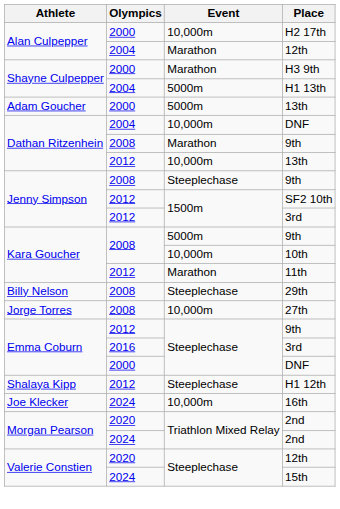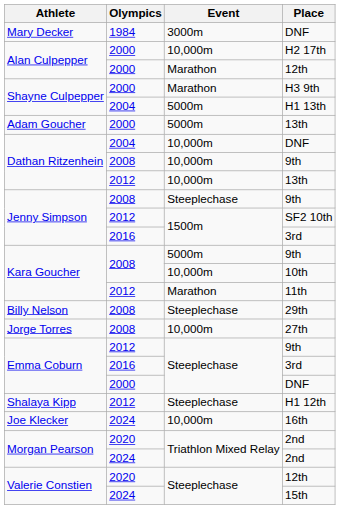 <table class="wikitable">
 <tr>
 <th>Athlete</th>
 <th>Olympics</th>
 <th>Event</th>
 <th>Place</th>
 </tr>
 <tr>
+<td><a href='#'>Mary Decker</a> <small></small></td>
+<td><a href='#'>1984</a></td>
+<td>3000m</td>
+<td>DNF</td>
+</tr>
+<tr>
 <td rowspan="2"><a href='#'>Alan Culpepper</a> <small></small></td>
 <td><a href='#'>2000</a></td>
 <td>10,000m</td>
 <td>H2 17th</td>
 </tr>
 <tr>
-<td><a href='#'>2004</a></td>
+<td><a href='#'>2000</a></td>
 <td>Marathon</td>
 <td>12th</td>
 </tr>
 <tr>
 <td rowspan="2"><a href='#'>Shayne Culpepper</a> <small></small></td>
 <td><a href='#'>2000</a></td>
 <td>Marathon</td>
 <td>H3 9th</td>
 </tr>
 <tr>
 <td><a href='#'>2004</a></td>
 <td>5000m</td>
 <td>H1 13th</td>
 </tr>
 <tr>
 <td><a href='#'>Adam Goucher</a> <small></small></td>
 <td><a href='#'>2000</a></td>
 <td>5000m</td>
 <td>13th</td>
 </tr>
 <tr>
 <td rowspan="3"><a href='#'>Dathan Ritzenhein</a> <small></small></td>
 <td><a href='#'>2004</a></td>
 <td>10,000m</td>
 <td>DNF</td>
 </tr>
 <tr>
 <td><a href='#'>2008</a></td>
-<td>Marathon</td>
+<td>10,000m</td>
 <td>9th</td>
 </tr>
 <tr>
 <td><a href='#'>2012</a></td>
 <td>10,000m</td>
 <td>13th</td>
 </tr>
 <tr>
 <td rowspan="3"><a href='#'>Jenny Simpson</a> <small></small></td>
 <td><a href='#'>2008</a></td>
 <td>Steeplechase</td>
 <td>9th</td>
 </tr>
 <tr>
 <td><a href='#'>2012</a></td>
 <td rowspan="2">1500m</td>
 <td>SF2 10th</td>
 </tr>
 <tr>
-<td><a href='#'>2012</a></td>
+<td><a href='#'>2016</a></td>
 <td>3rd</td>
 </tr>
 <tr>
 <td rowspan="3"><a href='#'>Kara Goucher</a> <small></small></td>
 <td rowspan="2"><a href='#'>2008</a></td>
 <td>5000m</td>
 <td>9th</td>
 </tr>
 <tr>
 <td>10,000m</td>
 <td>10th</td>
 </tr>
 <tr>
 <td><a href='#'>2012</a></td>
 <td>Marathon</td>
 <td>11th</td>
 </tr>
 <tr>
 <td><a href='#'>Billy Nelson</a> <small></small></td>
 <td><a href='#'>2008</a></td>
 <td>Steeplechase</td>
 <td>29th</td>
 </tr>
 <tr>
 <td><a href='#'>Jorge Torres</a> <small></small></td>
 <td><a href='#'>2008</a></td>
 <td>10,000m</td>
 <td>27th</td>
 </tr>
 <tr>
 <td rowspan="3"><a href='#'>Emma Coburn</a> <small></small></td>
 <td><a href='#'>2012</a></td>
 <td rowspan="3">Steeplechase</td>
 <td>9th</td>
 </tr>
 <tr>
 <td><a href='#'>2016</a></td>
 <td>3rd</td>
 </tr>
 <tr>
 <td><a href='#'>2000</a></td>
 <td>DNF</td>
 </tr>
 <tr>
 <td><a href='#'>Shalaya Kipp</a> <small></small></td>
 <td><a href='#'>2012</a></td>
 <td>Steeplechase</td>
 <td>H1 12th</td>
 </tr>
 <tr>
 <td><a href='#'>Joe Klecker</a> <small></small></td>
 <td><a href='#'>2024</a></td>
 <td>10,000m</td>
 <td>16th</td>
 </tr>
 <tr>
 <td rowspan="2"><a href='#'>Morgan Pearson</a></td>
 <td><a href='#'>2020</a></td>
 <td rowspan="2">Triathlon Mixed Relay</td>
 <td>2nd</td>
 </tr>
 <tr>
 <td><a href='#'>2024</a></td>
 <td>2nd</td>
 </tr>
 <tr>
 <td rowspan="2"><a href='#'>Valerie Constien</a> <small></small></td>
 <td><a href='#'>2020</a></td>
 <td rowspan="2">Steeplechase</td>
 <td>12th</td>
 </tr>
 <tr>
 <td><a href='#'>2024</a></td>
 <td>15th</td>
 </tr>
 </table>
